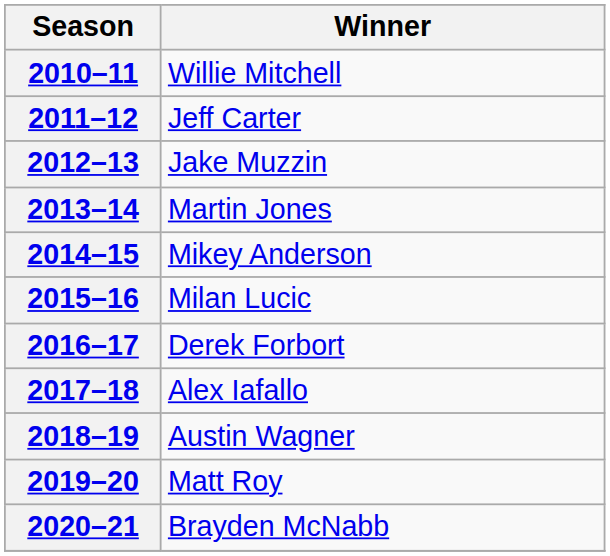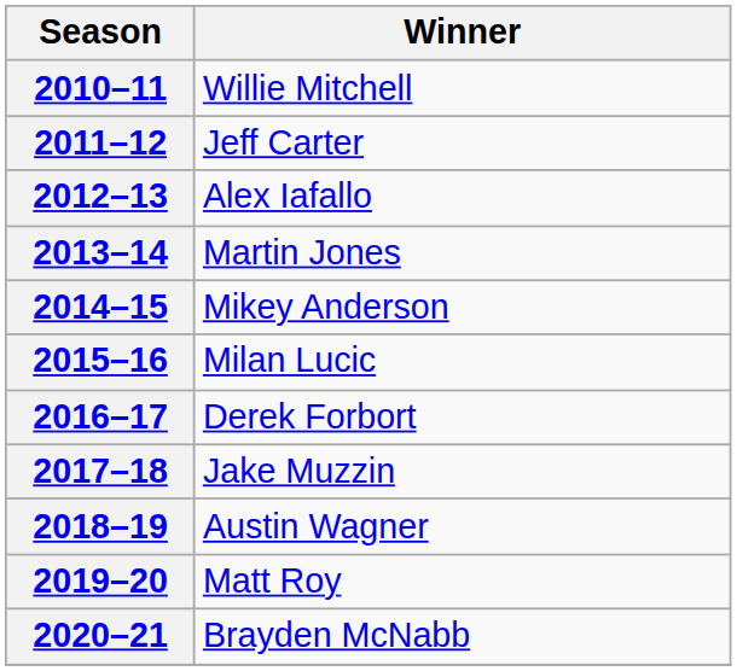 <table class="wikitable">
 <tr>
 <th scope="col" style="width:5em">Season</th>
 <th scope="col" style="width:15em">Winner</th>
 </tr>
 <tr>
 <th scope="row"><a href='#'>2010–11</a></th>
 <td><a href='#'>Willie Mitchell</a></td>
 </tr>
 <tr>
 <th scope="row"><a href='#'>2011–12</a></th>
 <td><a href='#'>Jeff Carter</a></td>
 </tr>
 <tr>
 <th scope="row"><a href='#'>2012–13</a></th>
-<td><a href='#'>Jake Muzzin</a></td>
+<td><a href='#'>Alex Iafallo</a></td>
 </tr>
 <tr>
 <th scope="row"><a href='#'>2013–14</a></th>
 <td><a href='#'>Martin Jones</a></td>
 </tr>
 <tr>
 <th scope="row"><a href='#'>2014–15</a></th>
 <td><a href='#'>Mikey Anderson</a></td>
 </tr>
 <tr>
 <th scope="row"><a href='#'>2015–16</a></th>
 <td><a href='#'>Milan Lucic</a></td>
 </tr>
 <tr>
 <th scope="row"><a href='#'>2016–17</a></th>
 <td><a href='#'>Derek Forbort</a></td>
 </tr>
 <tr>
 <th scope="row"><a href='#'>2017–18</a></th>
-<td><a href='#'>Alex Iafallo</a></td>
+<td><a href='#'>Jake Muzzin</a></td>
 </tr>
 <tr>
 <th scope="row"><a href='#'>2018–19</a></th>
 <td><a href='#'>Austin Wagner</a></td>
 </tr>
 <tr>
 <th scope="row"><a href='#'>2019–20</a></th>
 <td><a href='#'>Matt Roy</a></td>
 </tr>
 <tr>
 <th scope="row"><a href='#'>2020–21</a></th>
 <td><a href='#'>Brayden McNabb</a></td>
 </tr>
 <tr>
 </tr>
 </table>
